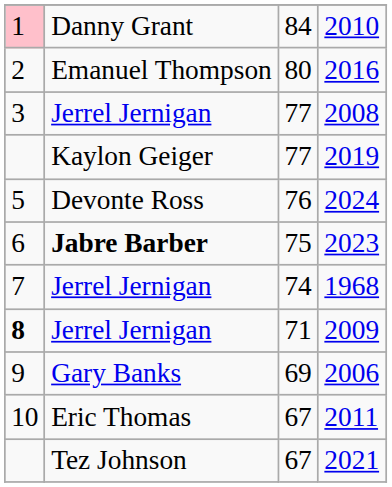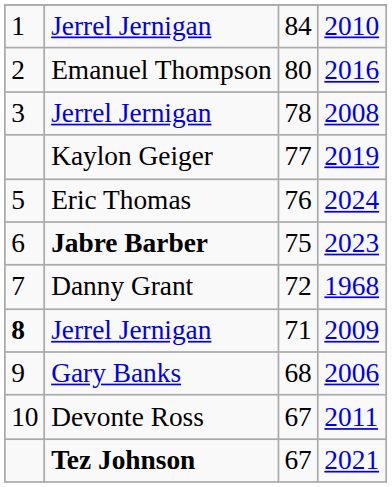 <table class="wikitable">
 <tr>
 </tr>
 <tr>
-<td style="background: pink;">1</td>
-<td>Danny Grant</td>
+<td>1</td>
+<td><a href='#'>Jerrel Jernigan</a></td>
 <td>84</td>
 <td><a href='#'>2010</a></td>
 </tr>
 <tr>
 <td>2</td>
 <td>Emanuel Thompson</td>
 <td>80</td>
 <td><a href='#'>2016</a></td>
 </tr>
 <tr>
 <td>3</td>
 <td><a href='#'>Jerrel Jernigan</a></td>
-<td>77</td>
+<td>78</td>
 <td><a href='#'>2008</a></td>
 </tr>
 <tr>
 <td></td>
 <td>Kaylon Geiger</td>
 <td>77</td>
 <td><a href='#'>2019</a></td>
 </tr>
 <tr>
 <td>5</td>
-<td>Devonte Ross</td>
+<td>Eric Thomas</td>
 <td>76</td>
 <td><a href='#'>2024</a></td>
 </tr>
 <tr>
 <td>6</td>
 <td><strong>Jabre Barber</strong></td>
 <td>75</td>
 <td><a href='#'>2023</a></td>
 </tr>
 <tr>
 <td>7</td>
-<td><a href='#'>Jerrel Jernigan</a></td>
-<td>74</td>
+<td>Danny Grant</td>
+<td>72</td>
 <td><a href='#'>1968</a></td>
 </tr>
 <tr>
 <td><strong>8</strong></td>
 <td><a href='#'>Jerrel Jernigan</a></td>
 <td>71</td>
 <td><a href='#'>2009</a></td>
 </tr>
 <tr>
 <td>9</td>
 <td><a href='#'>Gary Banks</a></td>
-<td>69</td>
+<td>68</td>
 <td><a href='#'>2006</a></td>
 </tr>
 <tr>
 <td>10</td>
-<td>Eric Thomas</td>
+<td>Devonte Ross</td>
 <td>67</td>
 <td><a href='#'>2011</a></td>
 </tr>
 <tr>
 <td></td>
-<td>Tez Johnson</td>
+<td><strong>Tez Johnson</strong></td>
 <td>67</td>
 <td><a href='#'>2021</a></td>
 </tr>
 </table>
